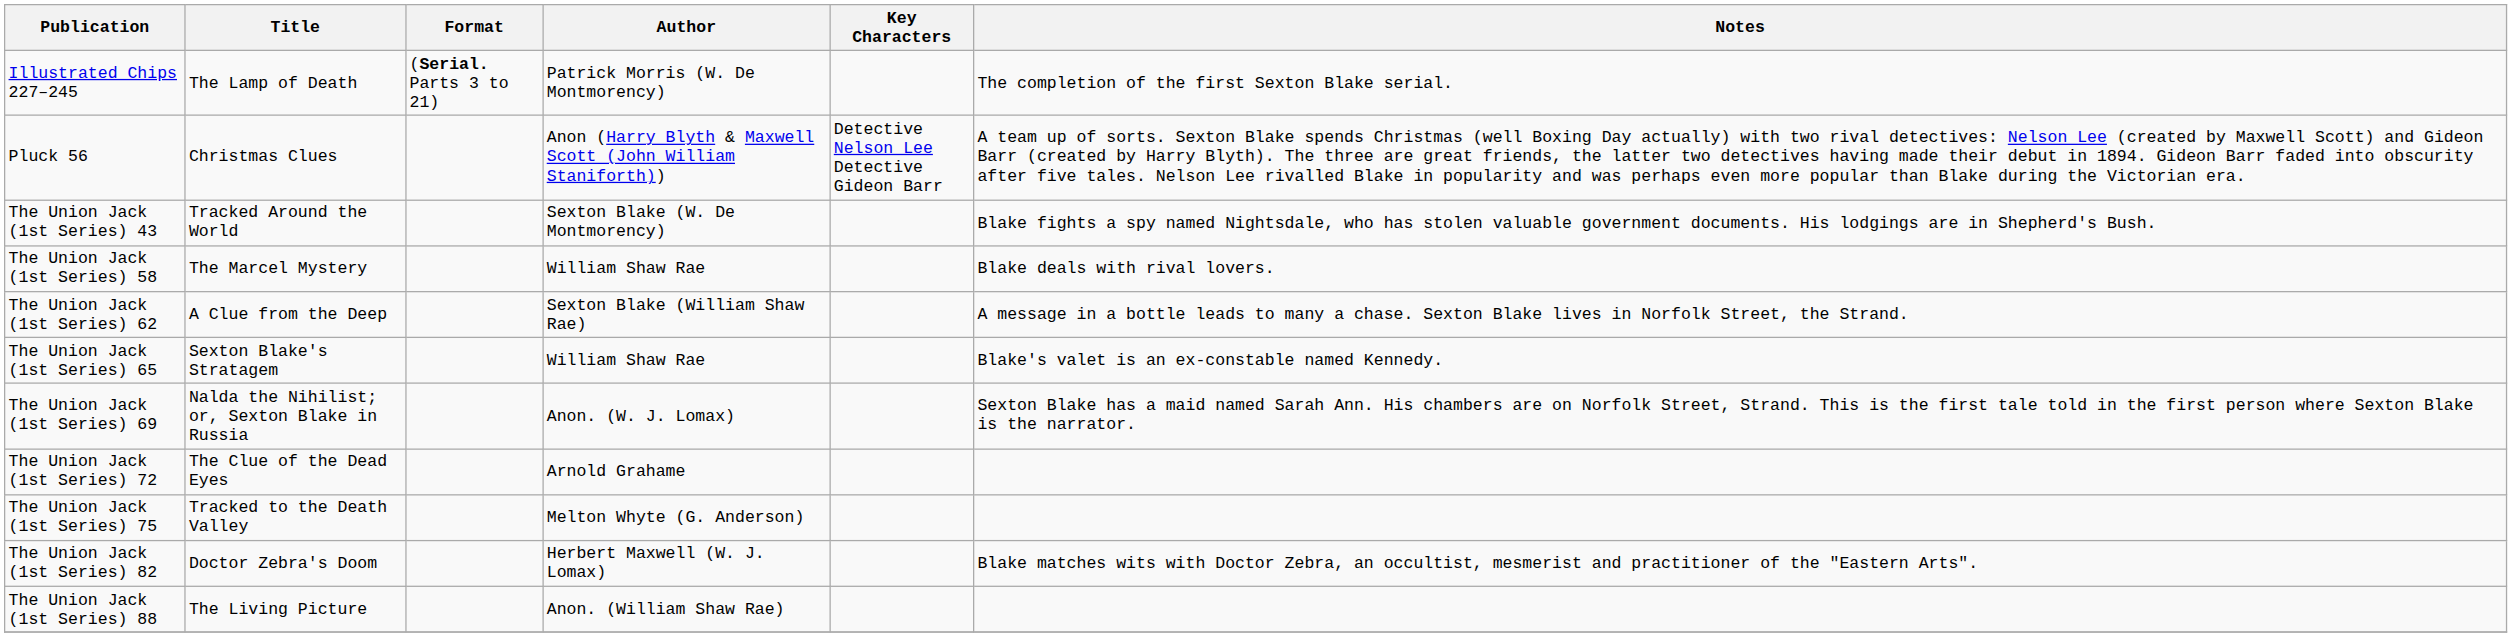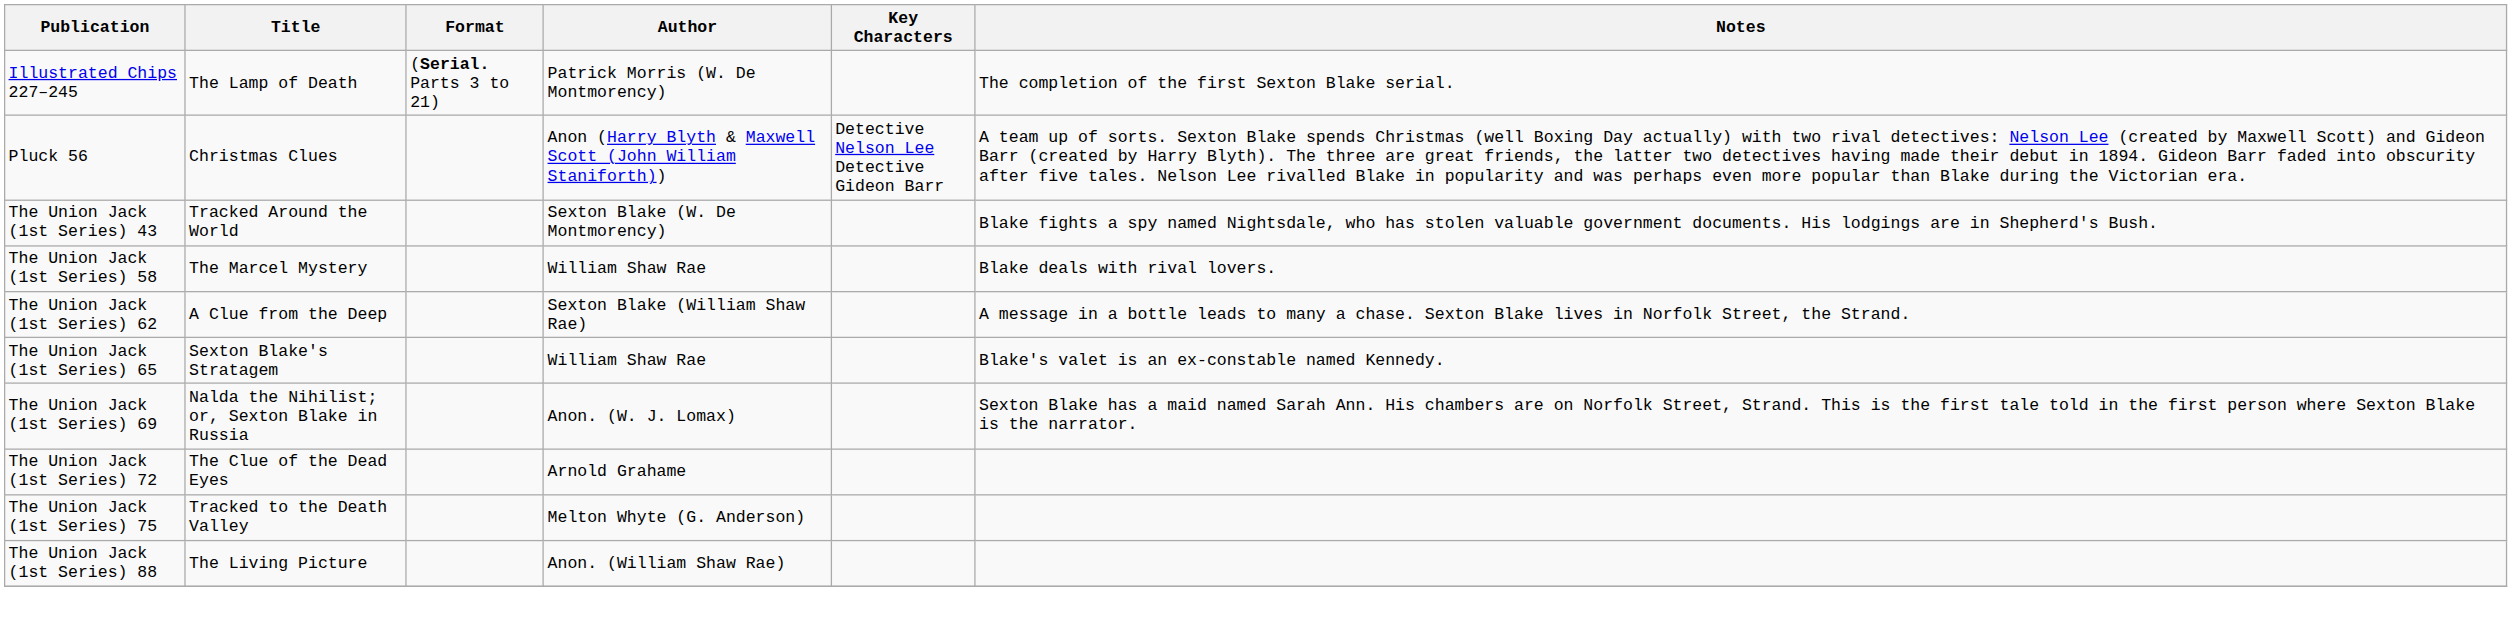 <table class="wikitable">
 <tr>
 <th>Publication</th>
 <th>Title</th>
 <th>Format</th>
 <th>Author</th>
 <th>Key Characters</th>
 <th>Notes</th>
 </tr>
 <tr>
 <td><a href='#'>Illustrated Chips</a> 227–245</td>
 <td>The Lamp of Death</td>
 <td>(<strong>Serial.</strong> Parts 3 to 21)</td>
 <td>Patrick Morris (W. De Montmorency)</td>
 <td></td>
 <td>The completion of the first Sexton Blake serial.</td>
 </tr>
 <tr>
 <td>Pluck 56</td>
 <td>Christmas Clues</td>
 <td></td>
 <td>Anon (<a href='#'>Harry Blyth</a> & <a href='#'>Maxwell Scott (John William Staniforth)</a>)</td>
 <td>Detective <a href='#'>Nelson Lee</a><br> Detective Gideon Barr</td>
 <td>A team up of sorts. Sexton Blake spends Christmas (well Boxing Day actually) with two rival detectives: <a href='#'>Nelson Lee</a> (created by Maxwell Scott) and Gideon Barr (created by Harry Blyth). The three are great friends, the latter two detectives having made their debut in 1894. Gideon Barr faded into obscurity after five tales. Nelson Lee rivalled Blake in popularity and was perhaps even more popular than Blake during the Victorian era.</td>
 </tr>
 <tr>
 <td>The Union Jack (1st Series) 43</td>
 <td>Tracked Around the World</td>
 <td></td>
 <td>Sexton Blake (W. De Montmorency)</td>
 <td></td>
 <td>Blake fights a spy named Nightsdale, who has stolen valuable government documents. His lodgings are in Shepherd's Bush.</td>
 </tr>
 <tr>
 <td>The Union Jack (1st Series) 58</td>
 <td>The Marcel Mystery</td>
 <td></td>
 <td>William Shaw Rae</td>
 <td></td>
 <td>Blake deals with rival lovers.</td>
 </tr>
 <tr>
 <td>The Union Jack (1st Series) 62</td>
 <td>A Clue from the Deep</td>
 <td></td>
 <td>Sexton Blake (William Shaw Rae)</td>
 <td></td>
 <td>A message in a bottle leads to many a chase. Sexton Blake lives in Norfolk Street, the Strand.</td>
 </tr>
 <tr>
 <td>The Union Jack (1st Series) 65</td>
 <td>Sexton Blake's Stratagem</td>
 <td></td>
 <td>William Shaw Rae</td>
 <td></td>
 <td>Blake's valet is an ex-constable named Kennedy.</td>
 </tr>
 <tr>
 <td>The Union Jack (1st Series) 69</td>
 <td>Nalda the Nihilist; or, Sexton Blake in Russia</td>
 <td></td>
 <td>Anon. (W. J. Lomax)</td>
 <td></td>
 <td>Sexton Blake has a maid named Sarah Ann. His chambers are on Norfolk Street, Strand. This is the first tale told in the first person where Sexton Blake is the narrator.</td>
 </tr>
 <tr>
 <td>The Union Jack (1st Series) 72</td>
 <td>The Clue of the Dead Eyes</td>
 <td></td>
 <td>Arnold Grahame</td>
 <td></td>
 <td></td>
 </tr>
 <tr>
 <td>The Union Jack (1st Series) 75</td>
 <td>Tracked to the Death Valley</td>
 <td></td>
 <td>Melton Whyte (G. Anderson)</td>
 <td></td>
 <td></td>
 </tr>
 <tr>
-<td>The Union Jack (1st Series) 82</td>
-<td>Doctor Zebra's Doom</td>
-<td></td>
-<td>Herbert Maxwell (W. J. Lomax)</td>
-<td></td>
-<td>Blake matches wits with Doctor Zebra, an occultist, mesmerist and practitioner of the "Eastern Arts".</td>
-</tr>
-<tr>
 <td>The Union Jack (1st Series) 88</td>
 <td>The Living Picture</td>
 <td></td>
 <td>Anon. (William Shaw Rae)</td>
 <td></td>
 <td></td>
 </tr>
 <tr>
 </tr>
 </table>
